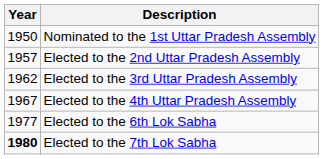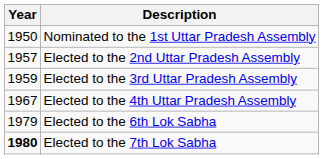 <table class="wikitable">
 <tr>
 <th>Year</th>
 <th>Description</th>
 </tr>
 <tr>
 <td>1950</td>
 <td>Nominated to the <a href='#'>1st Uttar Pradesh Assembly</a></td>
 </tr>
 <tr>
 <td>1957</td>
 <td>Elected to the <a href='#'>2nd Uttar Pradesh Assembly</a></td>
 </tr>
 <tr>
-<td>1962</td>
+<td>1959</td>
 <td>Elected to the <a href='#'>3rd Uttar Pradesh Assembly</a></td>
 </tr>
 <tr>
 <td>1967</td>
 <td>Elected to the <a href='#'>4th Uttar Pradesh Assembly</a></td>
 </tr>
 <tr>
-<td>1977</td>
+<td>1979</td>
 <td>Elected to the <a href='#'>6th Lok Sabha</a></td>
 </tr>
 <tr>
 <td><strong>1980</strong></td>
 <td>Elected to the <a href='#'>7th Lok Sabha</a></td>
 </tr>
 </table>
